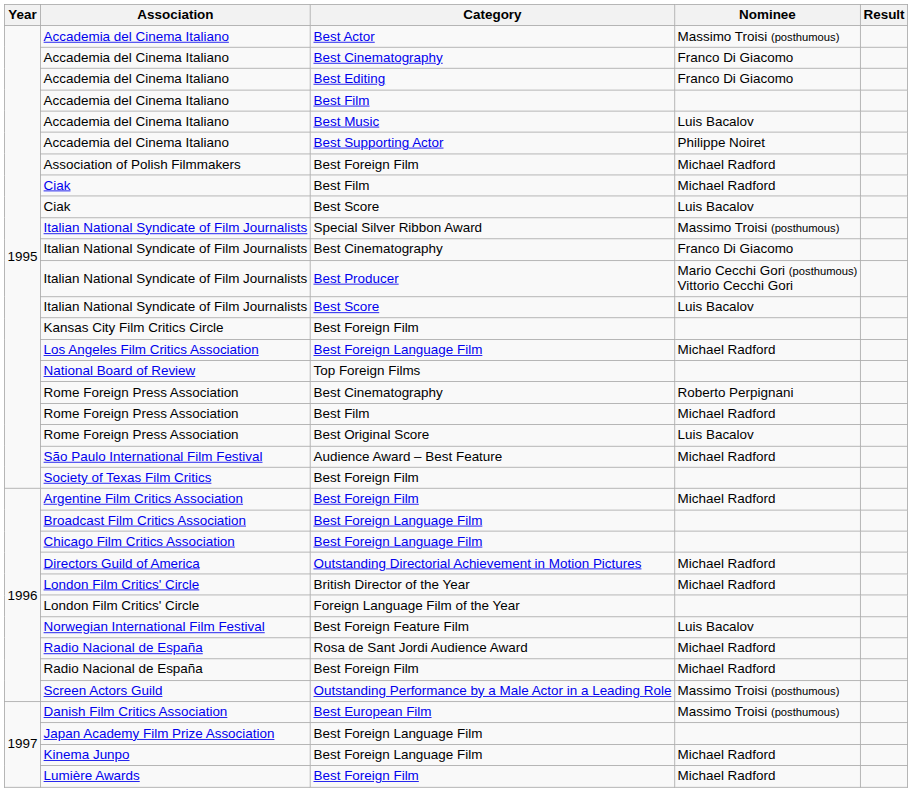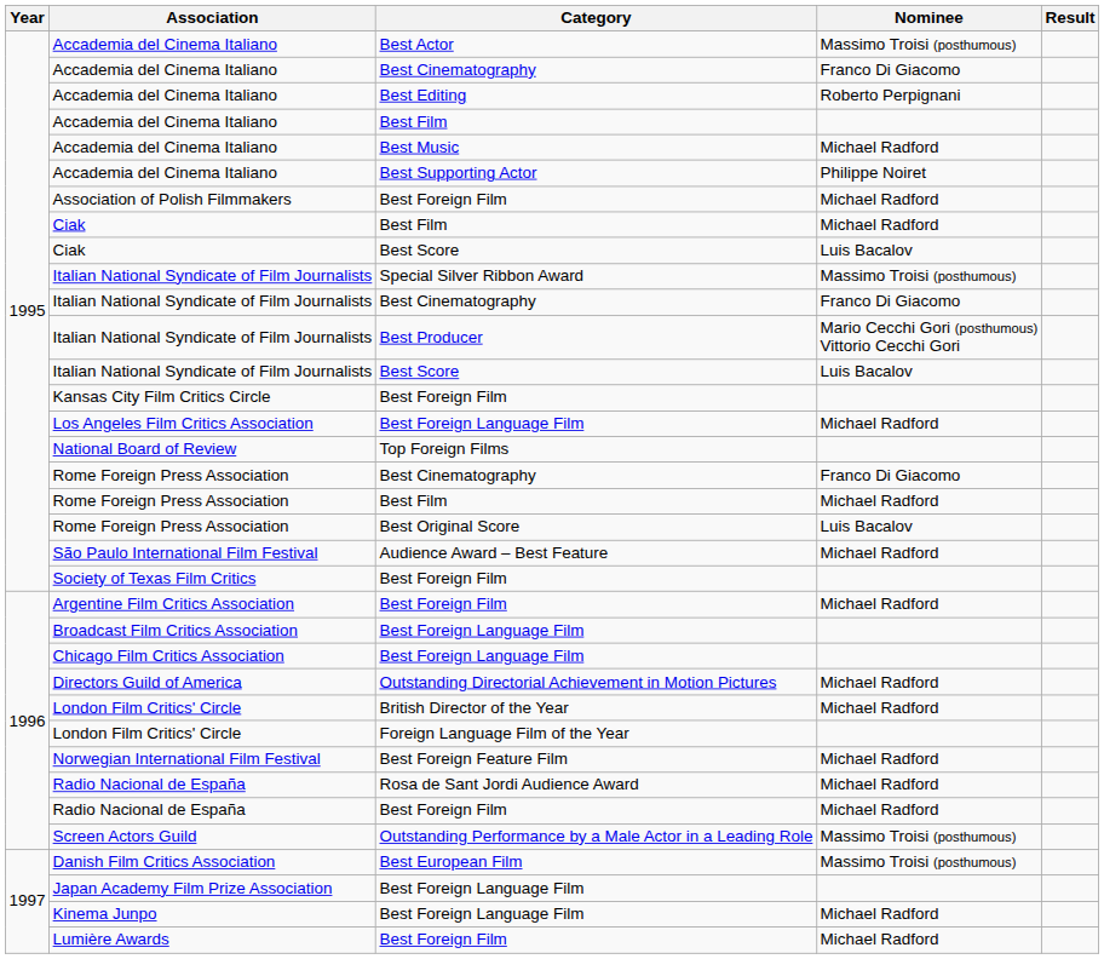 <table class="wikitable plainrowheaders sortable">
 <tr>
 <th>Year</th>
 <th>Association</th>
 <th>Category</th>
 <th>Nominee</th>
 <th>Result</th>
 </tr>
 <tr>
 <td rowspan="21">1995</td>
 <td><a href='#'>Accademia del Cinema Italiano</a></td>
 <td><a href='#'>Best Actor</a></td>
 <td>Massimo Troisi <small>(posthumous)</small></td>
 <td></td>
 </tr>
 <tr>
 <td>Accademia del Cinema Italiano</td>
 <td><a href='#'>Best Cinematography</a></td>
 <td>Franco Di Giacomo</td>
 <td></td>
 </tr>
 <tr>
 <td>Accademia del Cinema Italiano</td>
 <td><a href='#'>Best Editing</a></td>
-<td>Franco Di Giacomo</td>
+<td>Roberto Perpignani</td>
 <td></td>
 </tr>
 <tr>
 <td>Accademia del Cinema Italiano</td>
 <td><a href='#'>Best Film</a></td>
 <td></td>
 <td></td>
 </tr>
 <tr>
 <td>Accademia del Cinema Italiano</td>
 <td><a href='#'>Best Music</a></td>
-<td>Luis Bacalov</td>
+<td>Michael Radford</td>
 <td></td>
 </tr>
 <tr>
 <td>Accademia del Cinema Italiano</td>
 <td><a href='#'>Best Supporting Actor</a></td>
 <td>Philippe Noiret</td>
 <td></td>
 </tr>
 <tr>
 <td>Association of Polish Filmmakers</td>
 <td>Best Foreign Film</td>
 <td>Michael Radford</td>
 <td></td>
 </tr>
 <tr>
 <td><a href='#'>Ciak</a></td>
 <td>Best Film</td>
 <td>Michael Radford</td>
 <td></td>
 </tr>
 <tr>
 <td>Ciak</td>
 <td>Best Score</td>
 <td>Luis Bacalov</td>
 <td></td>
 </tr>
 <tr>
 <td><a href='#'>Italian National Syndicate of Film Journalists</a></td>
 <td>Special Silver Ribbon Award</td>
 <td>Massimo Troisi <small>(posthumous)</small></td>
 <td></td>
 </tr>
 <tr>
 <td>Italian National Syndicate of Film Journalists</td>
 <td>Best Cinematography</td>
 <td>Franco Di Giacomo</td>
 <td></td>
 </tr>
 <tr>
 <td>Italian National Syndicate of Film Journalists</td>
 <td><a href='#'>Best Producer</a></td>
 <td>Mario Cecchi Gori <small>(posthumous)</small><br>Vittorio Cecchi Gori</td>
 <td></td>
 </tr>
 <tr>
 <td>Italian National Syndicate of Film Journalists</td>
 <td><a href='#'>Best Score</a></td>
 <td>Luis Bacalov</td>
 <td></td>
 </tr>
 <tr>
 <td>Kansas City Film Critics Circle</td>
 <td>Best Foreign Film</td>
 <td></td>
 <td></td>
 </tr>
 <tr>
 <td><a href='#'>Los Angeles Film Critics Association</a></td>
 <td><a href='#'>Best Foreign Language Film</a></td>
 <td>Michael Radford</td>
 <td></td>
 </tr>
 <tr>
 <td><a href='#'>National Board of Review</a></td>
 <td>Top Foreign Films</td>
 <td></td>
 <td></td>
 </tr>
 <tr>
 <td>Rome Foreign Press Association</td>
 <td>Best Cinematography</td>
-<td>Roberto Perpignani</td>
+<td>Franco Di Giacomo</td>
 <td></td>
 </tr>
 <tr>
 <td>Rome Foreign Press Association</td>
 <td>Best Film</td>
 <td>Michael Radford</td>
 <td></td>
 </tr>
 <tr>
 <td>Rome Foreign Press Association</td>
 <td>Best Original Score</td>
 <td>Luis Bacalov</td>
 <td></td>
 </tr>
 <tr>
 <td><a href='#'>São Paulo International Film Festival</a></td>
 <td>Audience Award – Best Feature</td>
 <td>Michael Radford</td>
 <td></td>
 </tr>
 <tr>
 <td><a href='#'>Society of Texas Film Critics</a></td>
 <td>Best Foreign Film</td>
 <td></td>
 <td></td>
 </tr>
 <tr>
 <td rowspan="10">1996</td>
 <td><a href='#'>Argentine Film Critics Association</a></td>
 <td><a href='#'>Best Foreign Film</a></td>
 <td>Michael Radford</td>
 <td></td>
 </tr>
 <tr>
 <td><a href='#'>Broadcast Film Critics Association</a></td>
 <td><a href='#'>Best Foreign Language Film</a></td>
 <td></td>
 <td></td>
 </tr>
 <tr>
 <td><a href='#'>Chicago Film Critics Association</a></td>
 <td><a href='#'>Best Foreign Language Film</a></td>
 <td></td>
 <td></td>
 </tr>
 <tr>
 <td><a href='#'>Directors Guild of America</a></td>
 <td><a href='#'>Outstanding Directorial Achievement in Motion Pictures</a></td>
 <td>Michael Radford</td>
 <td></td>
 </tr>
 <tr>
 <td><a href='#'>London Film Critics' Circle</a></td>
 <td>British Director of the Year</td>
 <td>Michael Radford</td>
 <td></td>
 </tr>
 <tr>
 <td>London Film Critics' Circle</td>
 <td>Foreign Language Film of the Year</td>
 <td></td>
 <td></td>
 </tr>
 <tr>
 <td><a href='#'>Norwegian International Film Festival</a></td>
 <td>Best Foreign Feature Film</td>
-<td>Luis Bacalov</td>
+<td>Michael Radford</td>
 <td></td>
 </tr>
 <tr>
 <td><a href='#'>Radio Nacional de España</a></td>
 <td>Rosa de Sant Jordi Audience Award</td>
 <td>Michael Radford</td>
 <td></td>
 </tr>
 <tr>
 <td>Radio Nacional de España</td>
 <td>Best Foreign Film</td>
 <td>Michael Radford</td>
 <td></td>
 </tr>
 <tr>
 <td><a href='#'>Screen Actors Guild</a></td>
 <td><a href='#'>Outstanding Performance by a Male Actor in a Leading Role</a></td>
 <td>Massimo Troisi <small>(posthumous)</small></td>
 <td></td>
 </tr>
 <tr>
 <td rowspan="4">1997</td>
 <td><a href='#'>Danish Film Critics Association</a></td>
 <td><a href='#'>Best European Film</a></td>
 <td>Massimo Troisi <small>(posthumous)</small></td>
 <td></td>
 </tr>
 <tr>
 <td><a href='#'>Japan Academy Film Prize Association</a></td>
 <td>Best Foreign Language Film</td>
 <td></td>
 <td></td>
 </tr>
 <tr>
 <td><a href='#'>Kinema Junpo</a></td>
 <td>Best Foreign Language Film</td>
 <td>Michael Radford</td>
 <td></td>
 </tr>
 <tr>
 <td><a href='#'>Lumière Awards</a></td>
 <td><a href='#'>Best Foreign Film</a></td>
 <td>Michael Radford</td>
 <td></td>
 </tr>
 </table>
